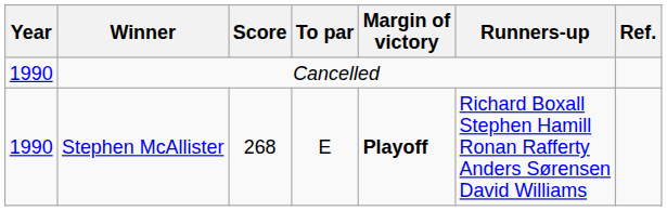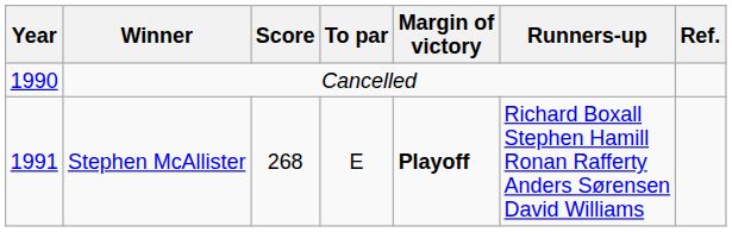 <table class="wikitable" style="font-size:95%">
 <tr>
 <th>Year</th>
 <th>Winner</th>
 <th>Score</th>
 <th>To par</th>
 <th>Margin of<br>victory</th>
 <th>Runners-up</th>
 <th>Ref.</th>
 </tr>
 <tr>
 <td><a href='#'>1990</a></td>
 <td colspan=5 align=center><em>Cancelled</em></td>
 <td></td>
 </tr>
 <tr>
-<td><a href='#'>1990</a></td>
+<td><a href='#'>1991</a></td>
 <td> <a href='#'>Stephen McAllister</a></td>
 <td align=center>268</td>
 <td align=center>E</td>
 <td><strong>Playoff</strong></td>
 <td> <a href='#'>Richard Boxall</a><br> <a href='#'>Stephen Hamill</a><br> <a href='#'>Ronan Rafferty</a><br> <a href='#'>Anders Sørensen</a><br> <a href='#'>David Williams</a></td>
 <td></td>
 </tr>
 </table>
